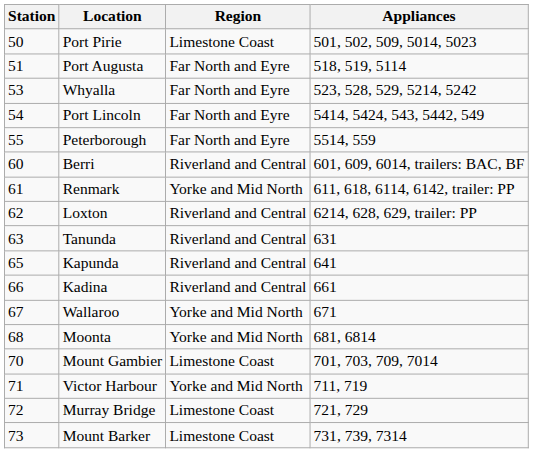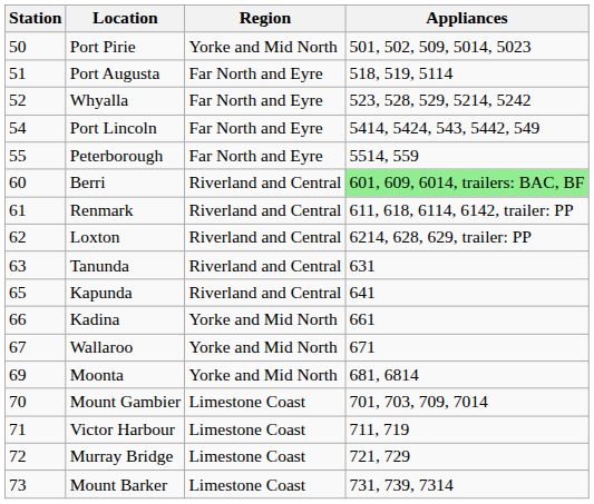 <table class="wikitable mw-collapsible mw-collapsed">
 <tr style="vertical-align:bottom">
 <th>Station</th>
 <th>Location</th>
 <th>Region</th>
 <th>Appliances</th>
 </tr>
 <tr>
 <td>50</td>
 <td>Port Pirie</td>
-<td>Limestone Coast</td>
+<td>Yorke and Mid North</td>
 <td>501, 502, 509, 5014, 5023</td>
 </tr>
 <tr>
 <td>51</td>
 <td>Port Augusta</td>
 <td>Far North and Eyre</td>
 <td>518, 519, 5114</td>
 </tr>
 <tr>
-<td>53</td>
+<td>52</td>
 <td>Whyalla</td>
 <td>Far North and Eyre</td>
 <td>523, 528, 529, 5214, 5242</td>
 </tr>
 <tr>
 <td>54</td>
 <td>Port Lincoln</td>
 <td>Far North and Eyre</td>
 <td>5414, 5424, 543, 5442, 549</td>
 </tr>
 <tr>
 <td>55</td>
 <td>Peterborough</td>
 <td>Far North and Eyre</td>
 <td>5514, 559</td>
 </tr>
 <tr>
 <td>60</td>
 <td>Berri</td>
 <td>Riverland and Central</td>
-<td>601, 609, 6014, trailers: BAC, BF</td>
+<td style="background: lightgreen;">601, 609, 6014, trailers: BAC, BF</td>
 </tr>
 <tr>
 <td>61</td>
 <td>Renmark</td>
-<td>Yorke and Mid North</td>
+<td>Riverland and Central</td>
 <td>611, 618, 6114, 6142, trailer: PP</td>
 </tr>
 <tr>
 <td>62</td>
 <td>Loxton</td>
 <td>Riverland and Central</td>
 <td>6214, 628, 629, trailer: PP</td>
 </tr>
 <tr>
 <td>63</td>
 <td>Tanunda</td>
 <td>Riverland and Central</td>
 <td>631</td>
 </tr>
 <tr>
 <td>65</td>
 <td>Kapunda</td>
 <td>Riverland and Central</td>
 <td>641</td>
 </tr>
 <tr>
 <td>66</td>
 <td>Kadina</td>
-<td>Riverland and Central</td>
+<td>Yorke and Mid North</td>
 <td>661</td>
 </tr>
 <tr>
 <td>67</td>
 <td>Wallaroo</td>
 <td>Yorke and Mid North</td>
 <td>671</td>
 </tr>
 <tr>
-<td>68</td>
+<td>69</td>
 <td>Moonta</td>
 <td>Yorke and Mid North</td>
 <td>681, 6814</td>
 </tr>
 <tr>
 <td>70</td>
 <td>Mount Gambier</td>
 <td>Limestone Coast</td>
 <td>701, 703, 709, 7014</td>
 </tr>
 <tr>
 <td>71</td>
 <td>Victor Harbour</td>
-<td>Yorke and Mid North</td>
+<td>Limestone Coast</td>
 <td>711, 719</td>
 </tr>
 <tr>
 <td>72</td>
 <td>Murray Bridge</td>
 <td>Limestone Coast</td>
 <td>721, 729</td>
 </tr>
 <tr>
 <td>73</td>
 <td>Mount Barker</td>
 <td>Limestone Coast</td>
 <td>731, 739, 7314</td>
 </tr>
 </table>
